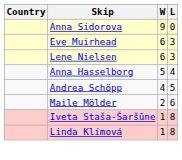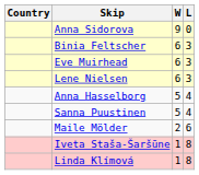 <table class=wikitable>
 <tr>
 <th>Country</th>
 <th>Skip</th>
 <th>W</th>
 <th>L</th>
 </tr>
 <tr bgcolor=#ffffcc>
 <td></td>
 <td><a href='#'>Anna Sidorova</a></td>
 <td>9</td>
 <td>0</td>
+</tr>
+<tr bgcolor=#ffffcc>
+<td></td>
+<td><a href='#'>Binia Feltscher</a></td>
+<td>6</td>
+<td>3</td>
 </tr>
 <tr bgcolor=#ffffcc>
 <td></td>
 <td><a href='#'>Eve Muirhead</a></td>
 <td>6</td>
 <td>3</td>
 </tr>
 <tr bgcolor=#ffffcc>
 <td></td>
 <td><a href='#'>Lene Nielsen</a></td>
 <td>6</td>
 <td>3</td>
 </tr>
 <tr>
 <td></td>
 <td><a href='#'>Anna Hasselborg</a></td>
 <td>5</td>
 <td>4</td>
 </tr>
 <tr>
 <td></td>
-<td><a href='#'>Andrea Schöpp</a></td>
+<td><a href='#'>Sanna Puustinen</a></td>
+<td>5</td>
 <td>4</td>
-<td>5</td>
 </tr>
 <tr>
 <td></td>
 <td><a href='#'>Maile Mölder</a></td>
 <td>2</td>
 <td>6</td>
 </tr>
 <tr bgcolor=#ffcccc>
 <td></td>
 <td><a href='#'>Iveta Staša-Šaršūne</a></td>
 <td>1</td>
 <td>8</td>
 </tr>
 <tr bgcolor=#ffcccc>
 <td></td>
 <td><a href='#'>Linda Klímová</a></td>
 <td>1</td>
 <td>8</td>
 </tr>
 </table>
